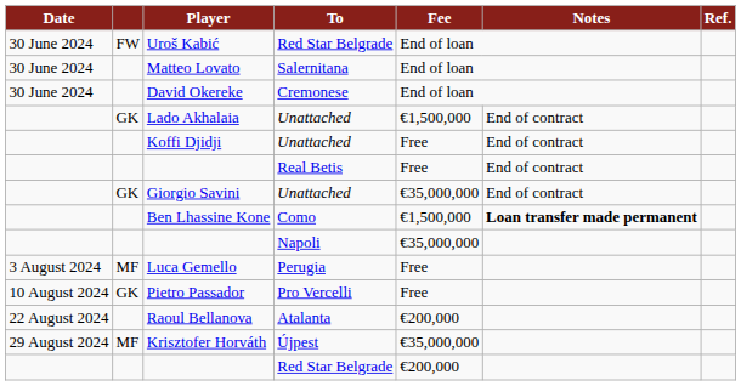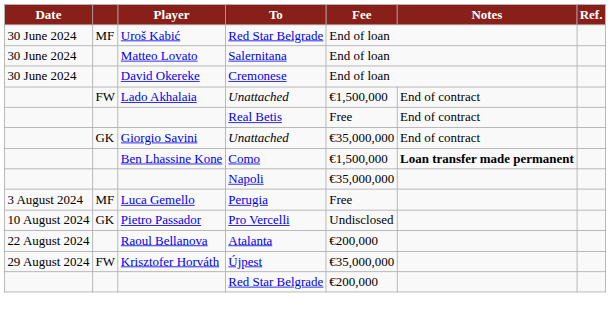 <table class="wikitable plainrowheaders">
 <tr>
 <th style="background:#881F19; color:white; text-align:center;"><strong>Date</strong></th>
 <th style="background:#881F19; color:white; text-align:center;"><strong></strong></th>
 <th style="background:#881F19; color:white; text-align:center;"><strong>Player</strong></th>
 <th style="background:#881F19; color:white; text-align:center;"><strong>To</strong></th>
 <th style="background:#881F19; color:white; text-align:center;"><strong>Fee</strong></th>
 <th style="background:#881F19; color:white; text-align:center;"><strong>Notes</strong></th>
 <th style="background:#881F19; color:white; text-align:center;"><strong>Ref.</strong></th>
 </tr>
 <tr>
 <td>30 June 2024</td>
-<td>FW</td>
+<td>MF</td>
 <td> <a href='#'>Uroš Kabić</a></td>
 <td> <a href='#'>Red Star Belgrade</a></td>
 <td colspan="2">End of loan</td>
 <td></td>
 </tr>
 <tr>
 <td>30 June 2024</td>
 <td></td>
 <td> <a href='#'>Matteo Lovato</a></td>
 <td> <a href='#'>Salernitana</a></td>
 <td colspan="2">End of loan</td>
 <td></td>
 </tr>
 <tr>
 <td>30 June 2024</td>
 <td></td>
 <td> <a href='#'>David Okereke</a></td>
 <td> <a href='#'>Cremonese</a></td>
 <td colspan="2">End of loan</td>
 <td></td>
 </tr>
 <tr>
 <td></td>
-<td>GK</td>
+<td>FW</td>
 <td> <a href='#'>Lado Akhalaia</a></td>
 <td><em>Unattached</em></td>
 <td>€1,500,000</td>
-<td>End of contract</td>
-<td></td>
-</tr>
-<tr>
-<td></td>
-<td></td>
-<td> <a href='#'>Koffi Djidji</a></td>
-<td><em>Unattached</em></td>
-<td>Free</td>
 <td>End of contract</td>
 <td></td>
 </tr>
 <tr>
 <td></td>
 <td align="center"></td>
 <td> </td>
 <td> <a href='#'>Real Betis</a></td>
 <td>Free</td>
 <td>End of contract</td>
 <td></td>
 </tr>
 <tr>
 <td></td>
 <td>GK</td>
 <td> <a href='#'>Giorgio Savini</a></td>
 <td><em>Unattached</em></td>
 <td>€35,000,000</td>
 <td>End of contract</td>
 <td></td>
 </tr>
 <tr>
 <td></td>
 <td></td>
 <td> <a href='#'>Ben Lhassine Kone</a></td>
 <td> <a href='#'>Como</a></td>
 <td>€1,500,000</td>
 <td><strong>Loan transfer made permanent</strong></td>
 <td></td>
 </tr>
 <tr>
 <td></td>
 <td align="center"></td>
 <td></td>
 <td> <a href='#'>Napoli</a></td>
 <td>€35,000,000</td>
 <td></td>
 <td></td>
 </tr>
 <tr>
 <td>3 August 2024</td>
 <td>MF</td>
 <td> <a href='#'>Luca Gemello</a></td>
 <td> <a href='#'>Perugia</a></td>
 <td>Free</td>
 <td></td>
 <td></td>
 </tr>
 <tr>
 <td>10 August 2024</td>
 <td>GK</td>
 <td> <a href='#'>Pietro Passador</a></td>
 <td> <a href='#'>Pro Vercelli</a></td>
-<td>Free</td>
+<td>Undisclosed</td>
 <td></td>
 <td></td>
 </tr>
 <tr>
 <td>22 August 2024</td>
 <td></td>
 <td> <a href='#'>Raoul Bellanova</a></td>
 <td> <a href='#'>Atalanta</a></td>
 <td>€200,000</td>
 <td></td>
 <td></td>
 </tr>
 <tr>
 <td>29 August 2024</td>
-<td>MF</td>
+<td>FW</td>
 <td> <a href='#'>Krisztofer Horváth</a></td>
 <td> <a href='#'>Újpest</a></td>
 <td>€35,000,000</td>
 <td></td>
 <td></td>
 </tr>
 <tr>
 <td></td>
 <td align="center"></td>
 <td> </td>
 <td> <a href='#'>Red Star Belgrade</a></td>
 <td>€200,000</td>
 <td></td>
 <td></td>
 </tr>
 </table>
